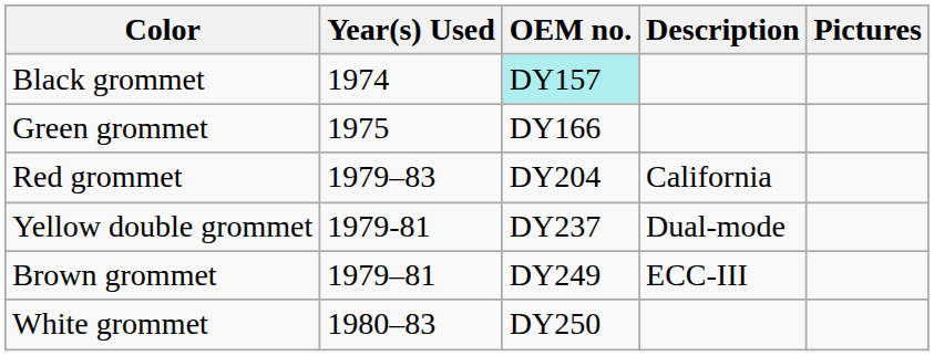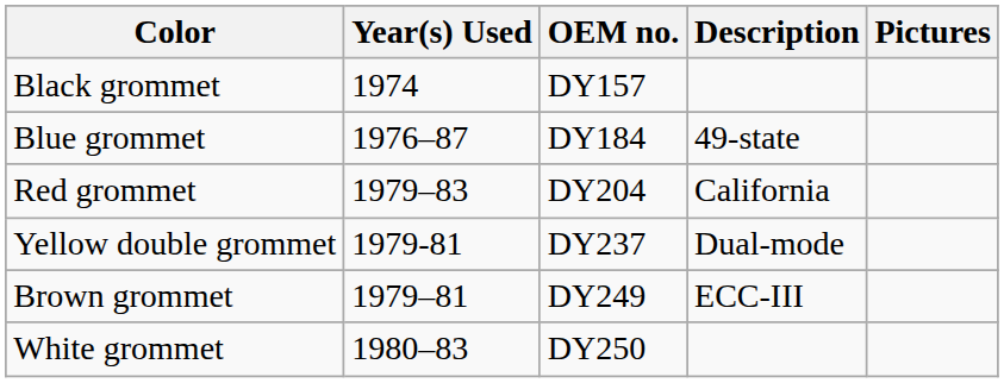 <table class="wikitable">
 <tr>
 <th>Color</th>
 <th>Year(s) Used</th>
 <th>OEM no.</th>
 <th>Description</th>
 <th>Pictures</th>
 </tr>
 <tr>
 <td>Black grommet</td>
 <td>1974</td>
-<td style="background: paleturquoise;">DY157</td>
+<td>DY157</td>
 <td></td>
 <td></td>
 </tr>
 <tr>
-<td>Green grommet</td>
-<td>1975</td>
-<td>DY166</td>
-<td></td>
+<td>Blue grommet</td>
+<td>1976–87</td>
+<td>DY184</td>
+<td>49-state</td>
 <td></td>
 </tr>
 <tr>
 <td>Red grommet</td>
 <td>1979–83</td>
 <td>DY204</td>
 <td>California</td>
 <td></td>
 </tr>
 <tr>
 <td>Yellow double grommet</td>
 <td>1979-81</td>
 <td>DY237</td>
 <td>Dual-mode</td>
 <td></td>
 </tr>
 <tr>
 <td>Brown grommet</td>
 <td>1979–81</td>
 <td>DY249</td>
 <td>ECC-III</td>
 <td><br></td>
 </tr>
 <tr>
 <td>White grommet</td>
 <td>1980–83</td>
 <td>DY250</td>
 <td></td>
 <td></td>
 </tr>
 </table>
